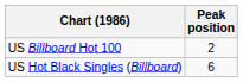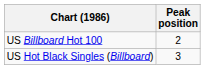 <table class="wikitable sortable">
 <tr>
 <th>Chart (1986)</th>
 <th>Peak<br>position</th>
 </tr>
 <tr>
 <td>US <a href='#'><em>Billboard</em> Hot 100</a></td>
 <td style="text-align:center;">2</td>
 </tr>
 <tr>
 <td>US <a href='#'>Hot Black Singles</a> (<em><a href='#'>Billboard</a></em>)</td>
-<td style="text-align:center;">6</td>
+<td style="text-align:center;">3</td>
 </tr>
 </table>
